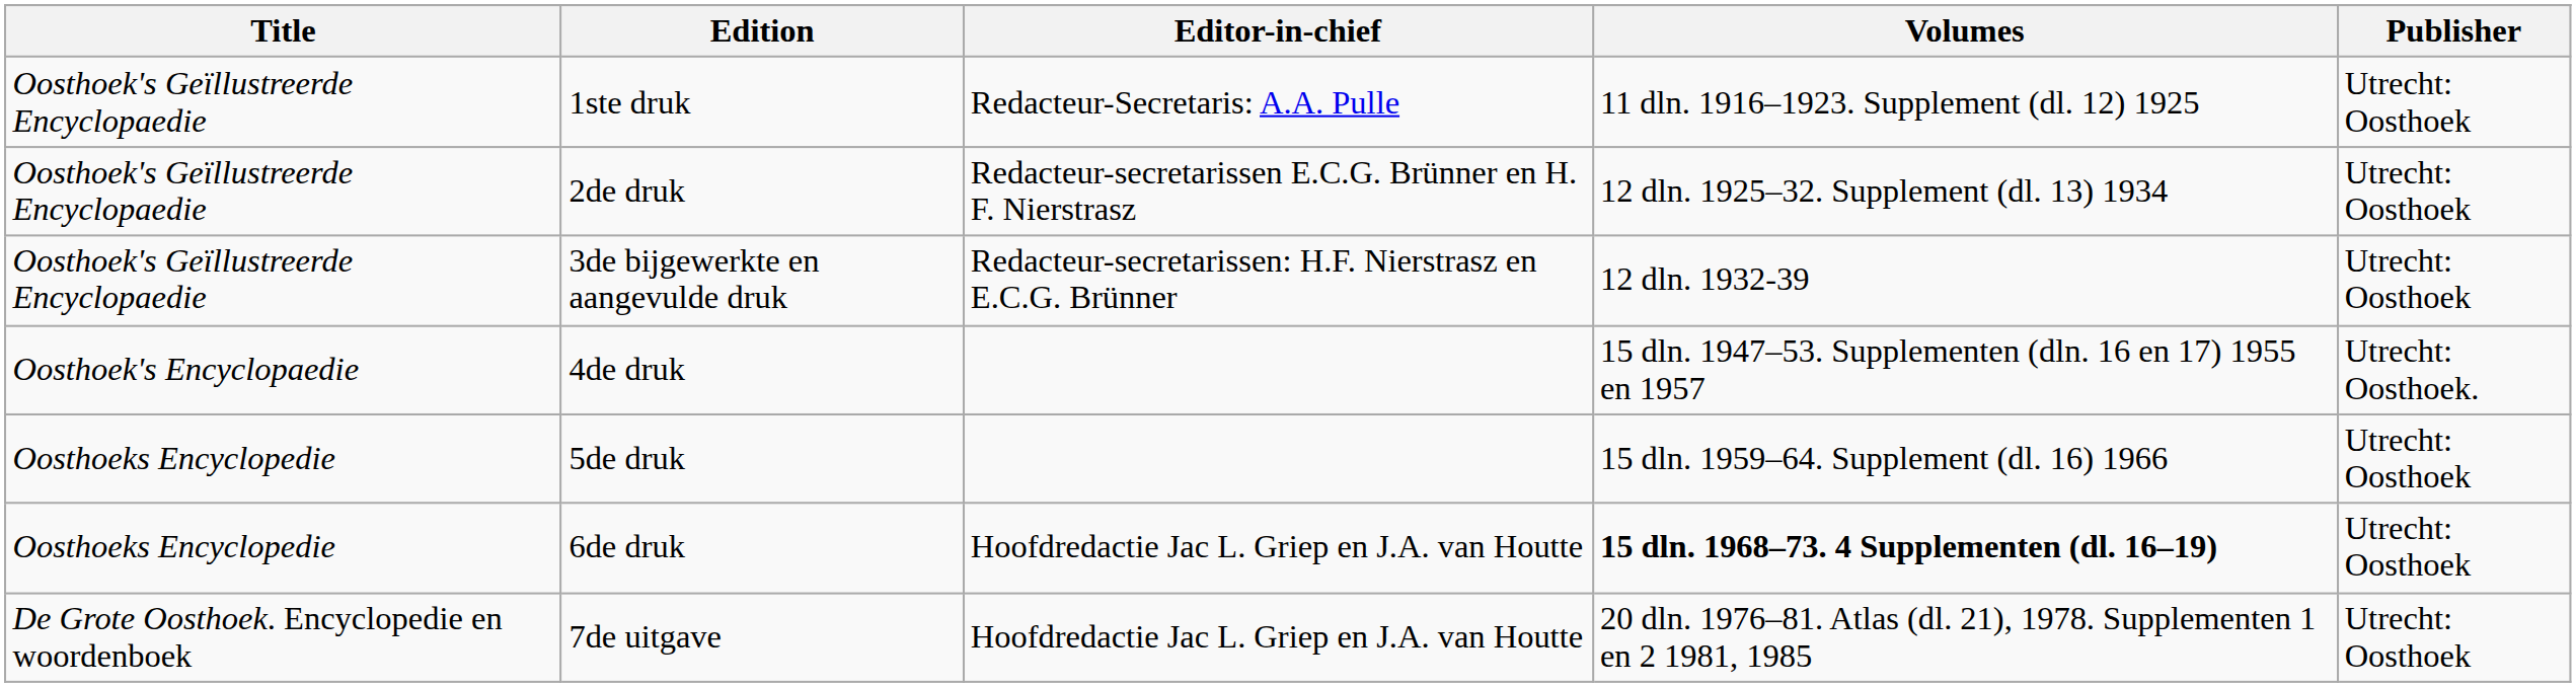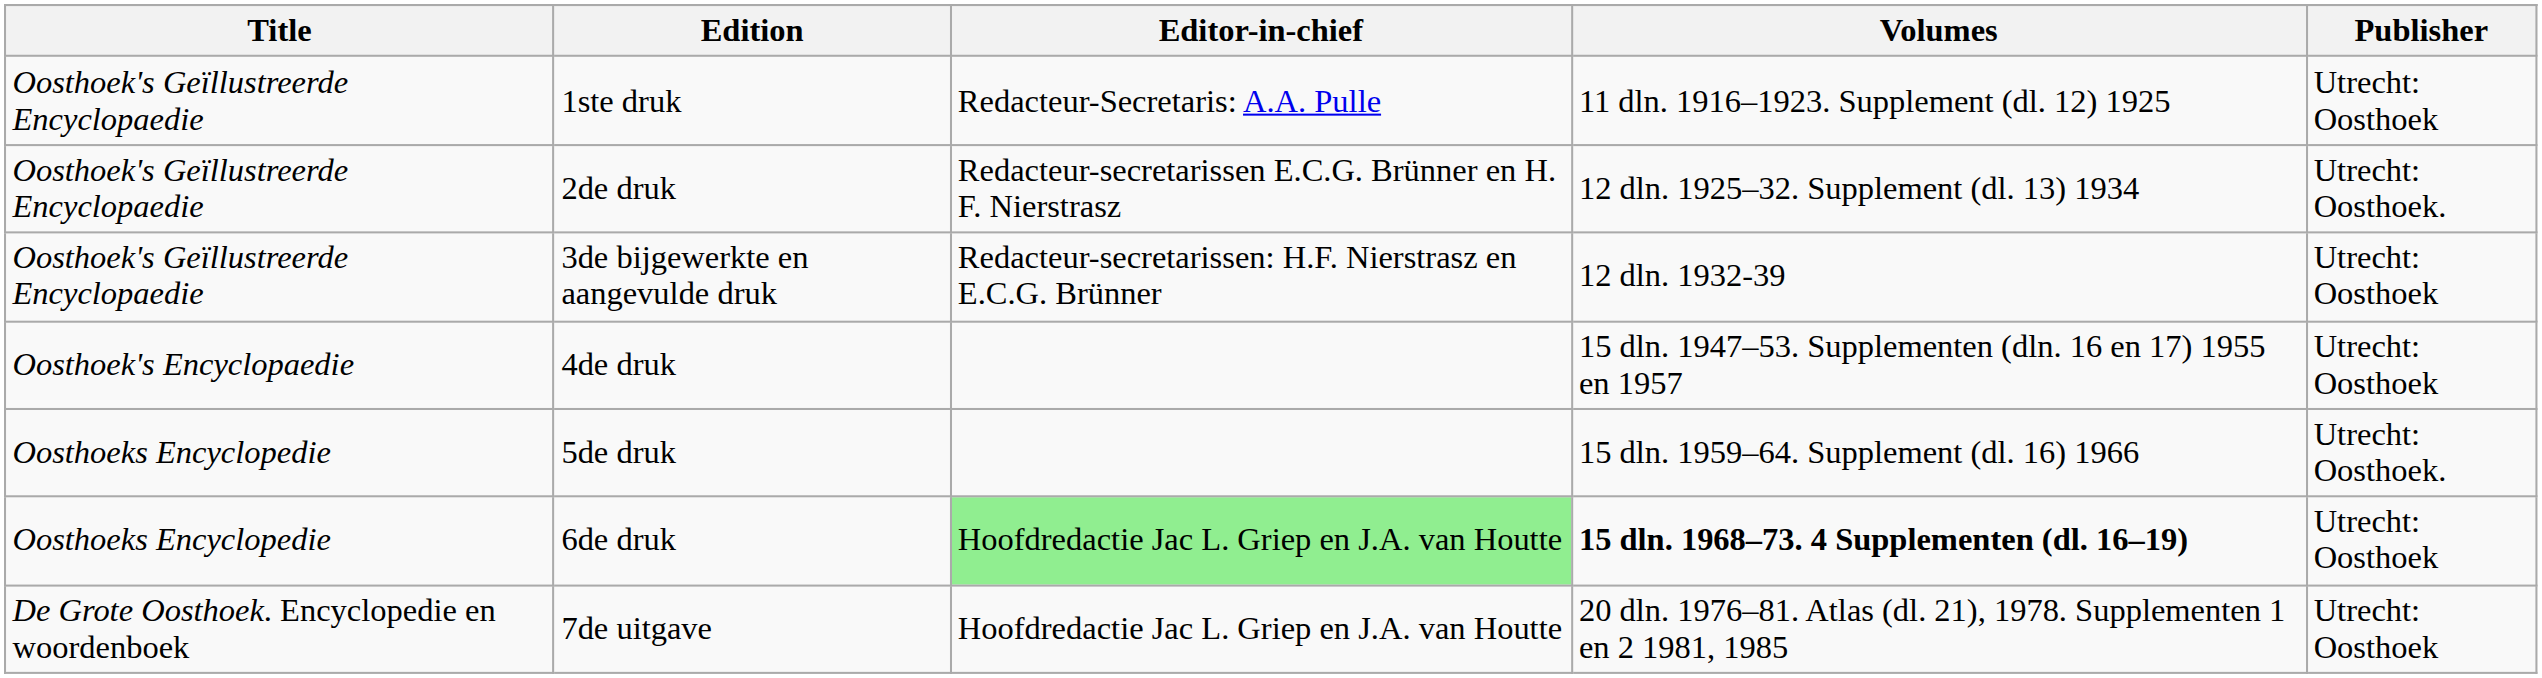 <table class="wikitable">
 <tr>
 </tr>
 <tr>
 <th>Title</th>
 <th>Edition</th>
 <th>Editor-in-chief</th>
 <th>Volumes</th>
 <th>Publisher</th>
 </tr>
 <tr>
 <td><em>Oosthoek's Geïllustreerde Encyclopaedie</em></td>
 <td>1ste druk</td>
 <td>Redacteur-Secretaris: <a href='#'>A.A. Pulle</a></td>
 <td>11 dln. 1916–1923. Supplement (dl. 12) 1925</td>
 <td>Utrecht: Oosthoek</td>
 </tr>
 <tr>
 <td><em>Oosthoek's Geïllustreerde Encyclopaedie</em></td>
 <td>2de druk</td>
 <td>Redacteur-secretarissen E.C.G. Brünner en H. F. Nierstrasz</td>
 <td>12 dln. 1925–32. Supplement (dl. 13) 1934</td>
-<td>Utrecht: Oosthoek</td>
+<td>Utrecht: Oosthoek.</td>
 </tr>
 <tr>
 <td><em>Oosthoek's Geïllustreerde Encyclopaedie</em></td>
 <td>3de bijgewerkte en aangevulde druk</td>
 <td>Redacteur-secretarissen: H.F. Nierstrasz en E.C.G. Brünner</td>
 <td>12 dln. 1932-39</td>
 <td>Utrecht: Oosthoek</td>
 </tr>
 <tr>
 <td><em>Oosthoek's Encyclopaedie</em></td>
 <td>4de druk</td>
 <td></td>
 <td>15 dln. 1947–53. Supplementen (dln. 16 en 17) 1955 en 1957</td>
-<td>Utrecht: Oosthoek.</td>
+<td>Utrecht: Oosthoek</td>
 </tr>
 <tr>
 <td><em>Oosthoeks Encyclopedie</em></td>
 <td>5de druk</td>
 <td></td>
 <td>15 dln. 1959–64. Supplement (dl. 16) 1966</td>
-<td>Utrecht: Oosthoek</td>
+<td>Utrecht: Oosthoek.</td>
 </tr>
 <tr>
 <td><em>Oosthoeks Encyclopedie</em></td>
 <td>6de druk</td>
-<td>Hoofdredactie Jac L. Griep en J.A. van Houtte</td>
+<td style="background: lightgreen;">Hoofdredactie Jac L. Griep en J.A. van Houtte</td>
 <td><strong>15 dln. 1968–73. 4 Supplementen (dl. 16–19)</strong></td>
 <td>Utrecht: Oosthoek</td>
 </tr>
 <tr>
 <td><em>De Grote Oosthoek</em>. Encyclopedie en woordenboek</td>
 <td>7de uitgave</td>
 <td>Hoofdredactie Jac L. Griep en J.A. van Houtte</td>
 <td>20 dln. 1976–81. Atlas (dl. 21), 1978. Supplementen 1 en 2 1981, 1985</td>
 <td>Utrecht: Oosthoek</td>
 </tr>
 </table>
